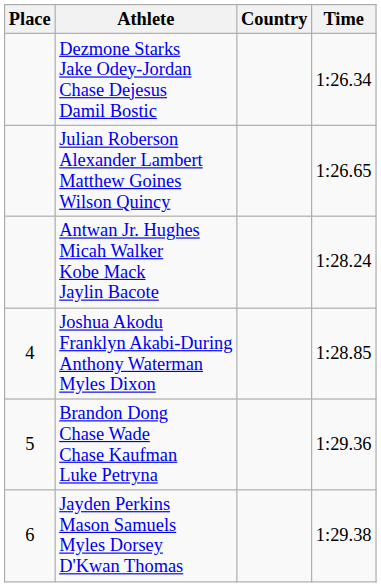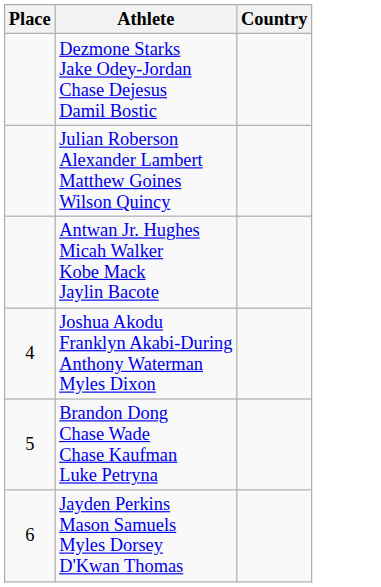 <table class="wikitable">
 <tr>
 <th>Place</th>
 <th>Athlete</th>
 <th>Country</th>
-<th>Time</th>
 </tr>
 <tr>
 <td align=center></td>
 <td><a href='#'>Dezmone Starks</a><br><a href='#'>Jake Odey-Jordan</a><br><a href='#'>Chase Dejesus</a><br><a href='#'>Damil Bostic</a></td>
 <td></td>
-<td>1:26.34</td>
 </tr>
 <tr>
 <td align=center></td>
 <td><a href='#'>Julian Roberson</a><br><a href='#'>Alexander Lambert</a><br><a href='#'>Matthew Goines</a><br><a href='#'>Wilson Quincy</a></td>
 <td></td>
-<td>1:26.65</td>
 </tr>
 <tr>
 <td align=center></td>
 <td><a href='#'>Antwan Jr. Hughes</a><br><a href='#'>Micah Walker</a><br><a href='#'>Kobe Mack</a><br><a href='#'>Jaylin Bacote</a></td>
 <td></td>
-<td>1:28.24</td>
 </tr>
 <tr>
 <td align=center>4</td>
 <td><a href='#'>Joshua Akodu</a><br><a href='#'>Franklyn Akabi-During</a><br><a href='#'>Anthony Waterman</a><br><a href='#'>Myles Dixon</a></td>
 <td></td>
-<td>1:28.85</td>
 </tr>
 <tr>
 <td align=center>5</td>
 <td><a href='#'>Brandon Dong</a><br><a href='#'>Chase Wade</a><br><a href='#'>Chase Kaufman</a><br><a href='#'>Luke Petryna</a></td>
 <td></td>
-<td>1:29.36</td>
 </tr>
 <tr>
 <td align=center>6</td>
 <td><a href='#'>Jayden Perkins</a><br><a href='#'>Mason Samuels</a><br><a href='#'>Myles Dorsey</a><br><a href='#'>D'Kwan Thomas</a></td>
 <td></td>
-<td>1:29.38</td>
 </tr>
 </table>
